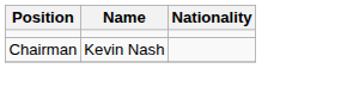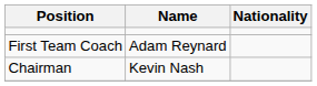 <table class="wikitable">
 <tr>
 <th>Position</th>
 <th>Name</th>
 <th>Nationality</th>
 </tr>
 <tr>
 <td Assistant Manager></td>
 <td></td>
 </tr>
 <tr>
+<td>First Team Coach</td>
+<td>Adam Reynard</td>
+<td></td>
+</tr>
+<tr>
 <td>Chairman</td>
 <td>Kevin Nash</td>
 <td></td>
 </tr>
 <tr>
 </tr>
 </table>
